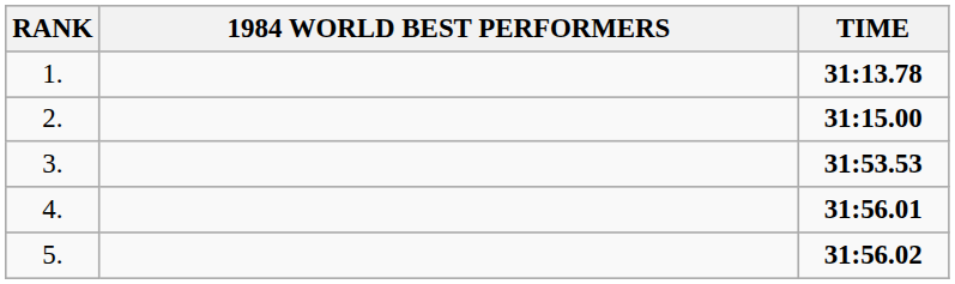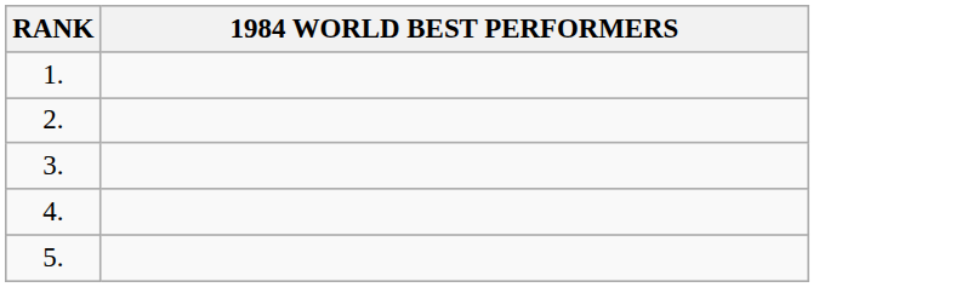 <table class="wikitable" style="border-collapse: collapse; font-size: 90%;">
 <tr>
 <th>RANK</th>
 <th align="center" style="width: 25em">1984 WORLD BEST PERFORMERS</th>
-<th align="center" style="width: 5em">TIME</th>
 </tr>
 <tr>
 <td align="center">1.</td>
 <td></td>
-<td align="center"><strong>31:13.78</strong></td>
 </tr>
 <tr>
 <td align="center">2.</td>
 <td></td>
-<td align="center"><strong>31:15.00</strong></td>
 </tr>
 <tr>
 <td align="center">3.</td>
 <td></td>
-<td align="center"><strong>31:53.53</strong></td>
 </tr>
 <tr>
 <td align="center">4.</td>
 <td></td>
-<td align="center"><strong>31:56.01</strong></td>
 </tr>
 <tr>
 <td align="center">5.</td>
 <td></td>
-<td align="center"><strong>31:56.02</strong></td>
 </tr>
 </table>
